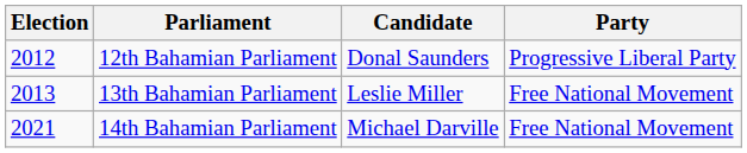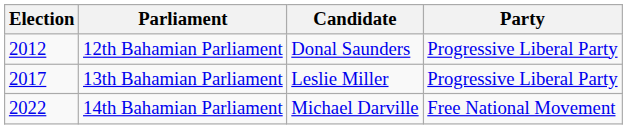 <table class="wikitable">
 <tr>
 <th>Election</th>
 <th>Parliament</th>
 <th>Candidate</th>
 <th>Party</th>
 </tr>
 <tr>
 <td><a href='#'>2012</a></td>
 <td><a href='#'>12th Bahamian Parliament</a></td>
 <td><a href='#'>Donal Saunders</a></td>
 <td><a href='#'>Progressive Liberal Party</a></td>
 </tr>
 <tr>
-<td><a href='#'>2013</a></td>
+<td><a href='#'>2017</a></td>
 <td><a href='#'>13th Bahamian Parliament</a></td>
 <td><a href='#'>Leslie Miller</a></td>
-<td><a href='#'>Free National Movement</a></td>
+<td><a href='#'>Progressive Liberal Party</a></td>
 </tr>
 <tr>
-<td><a href='#'>2021</a></td>
+<td><a href='#'>2022</a></td>
 <td><a href='#'>14th Bahamian Parliament</a></td>
 <td><a href='#'>Michael Darville</a></td>
 <td><a href='#'>Free National Movement</a></td>
 </tr>
 </table>
